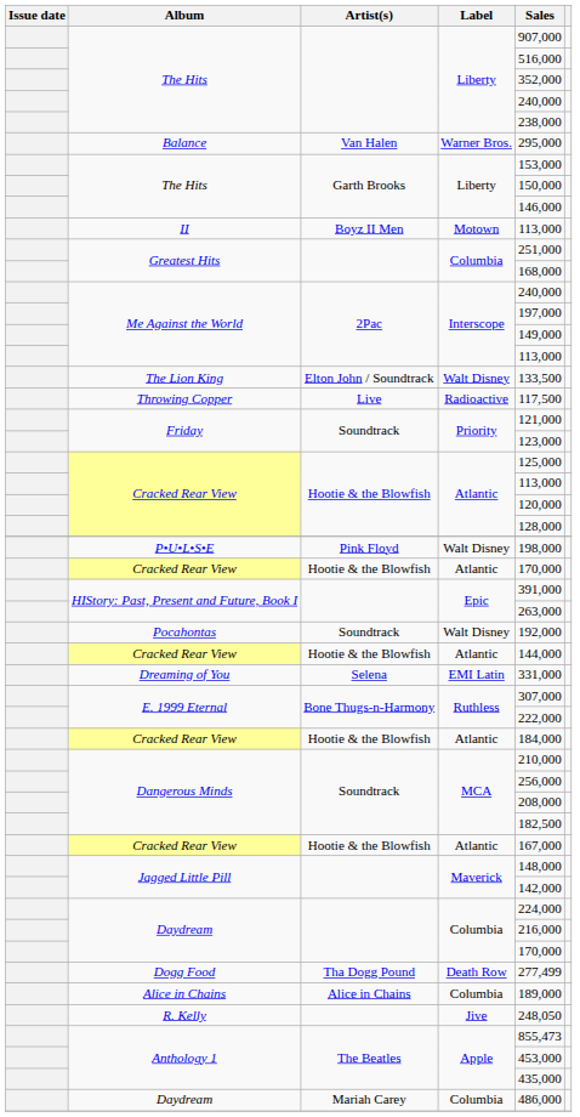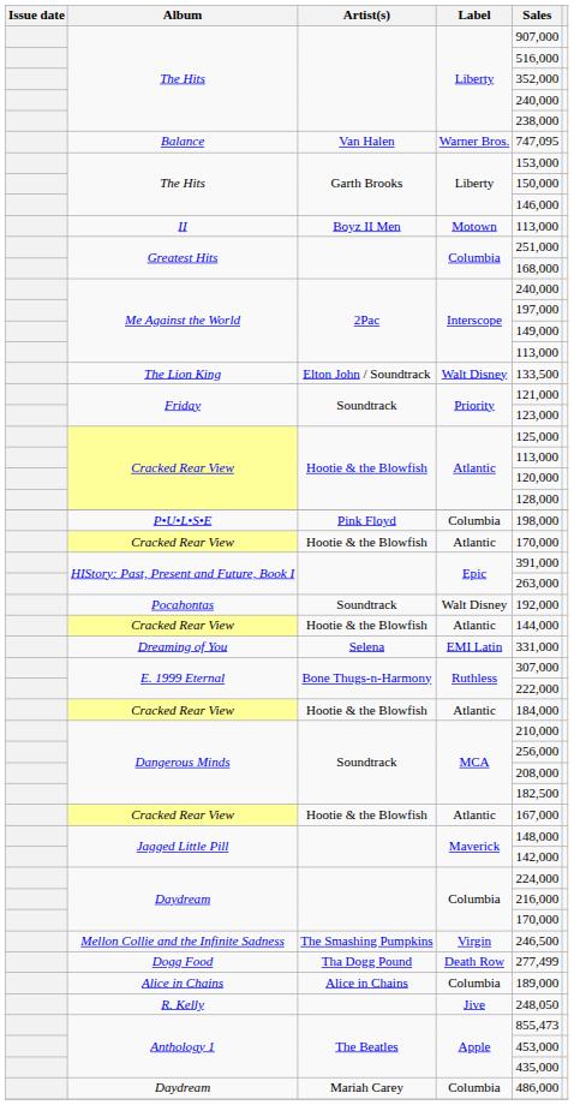 <table class="wikitable sortable plainrowheaders" style="text-align: center">
 <tr>
 <th scope=col>Issue date</th>
 <th scope=col>Album</th>
 <th scope=col>Artist(s)</th>
 <th scope=col>Label</th>
 <th scope=col>Sales</th>
 <th scope=col class="unsortable"></th>
 </tr>
 <tr>
 <th scope="row"></th>
 <td style="text-align: center;" rowspan=5><em><a href='#'>The Hits</a></em></td>
 <td style="text-align: center;" rowspan=5></td>
 <td style="text-align: center;" rowspan=5><a href='#'>Liberty</a></td>
 <td style="text-align: center;">907,000</td>
 <td></td>
 </tr>
 <tr>
 <th scope="row"></th>
 <td style="text-align: center;">516,000</td>
 <td></td>
 </tr>
 <tr>
 <th scope="row"></th>
 <td style="text-align: center;">352,000</td>
 <td></td>
 </tr>
 <tr>
 <th scope="row"></th>
 <td style="text-align: center;">240,000</td>
 <td></td>
 </tr>
 <tr>
 <th scope="row"></th>
 <td style="text-align: center;">238,000</td>
 <td></td>
 </tr>
 <tr>
 <th scope="row"></th>
 <td style="text-align: center;"><em><a href='#'>Balance</a></em></td>
 <td style="text-align: center;"><a href='#'>Van Halen</a></td>
 <td style="text-align: center;"><a href='#'>Warner Bros.</a></td>
-<td style="text-align: center;">295,000</td>
+<td style="text-align: center;">747,095</td>
 <td></td>
 </tr>
 <tr>
 <th scope="row"></th>
 <td style="text-align: center;" rowspan=3><em>The Hits</em></td>
 <td style="text-align: center;" rowspan=3 data-sort-value="Brooks, Garth">Garth Brooks</td>
 <td style="text-align: center;" rowspan=3>Liberty</td>
 <td style="text-align: center;">153,000</td>
 <td></td>
 </tr>
 <tr>
 <th scope="row"></th>
 <td style="text-align: center;">150,000</td>
 <td></td>
 </tr>
 <tr>
 <th scope="row"></th>
 <td style="text-align: center;">146,000</td>
 <td></td>
 </tr>
 <tr>
 <th scope="row"></th>
 <td style="text-align: center;"><em><a href='#'>II</a></em></td>
 <td style="text-align: center;"><a href='#'>Boyz II Men</a></td>
 <td style="text-align: center;"><a href='#'>Motown</a></td>
 <td style="text-align: center;">113,000</td>
 <td></td>
 </tr>
 <tr>
 <th scope="row"></th>
 <td style="text-align: center;" rowspan=2><em><a href='#'>Greatest Hits</a></em></td>
 <td style="text-align: center;" rowspan=2></td>
 <td style="text-align: center;" rowspan=2><a href='#'>Columbia</a></td>
 <td style="text-align: center;">251,000</td>
 <td></td>
 </tr>
 <tr>
 <th scope="row"></th>
 <td style="text-align: center;">168,000</td>
 <td></td>
 </tr>
 <tr>
 <th scope="row"></th>
 <td style="text-align: center;" rowspan=4><em><a href='#'>Me Against the World</a></em></td>
 <td style="text-align: center;" rowspan=4 data-sort-value="Tupac"><a href='#'>2Pac</a></td>
 <td style="text-align: center;" rowspan=4><a href='#'>Interscope</a></td>
 <td style="text-align: center;">240,000</td>
 <td></td>
 </tr>
 <tr>
 <th scope="row"></th>
 <td style="text-align: center;">197,000</td>
 <td></td>
 </tr>
 <tr>
 <th scope="row"></th>
 <td style="text-align: center;">149,000</td>
 <td></td>
 </tr>
 <tr>
 <th scope="row"></th>
 <td style="text-align: center;">113,000</td>
 <td></td>
 </tr>
 <tr>
 <th scope="row"></th>
 <td style="text-align: center;"><em><a href='#'>The Lion King</a></em></td>
 <td style="text-align: center;"><a href='#'>Elton John</a> / Soundtrack</td>
 <td style="text-align: center;"><a href='#'>Walt Disney</a></td>
 <td style="text-align: center;">133,500</td>
 <td></td>
 </tr>
 <tr>
 <th scope="row"></th>
-<td style="text-align: center;"><em><a href='#'>Throwing Copper</a></em></td>
-<td style="text-align: center;"><a href='#'>Live</a></td>
-<td style="text-align: center;"><a href='#'>Radioactive</a></td>
-<td style="text-align: center;">117,500</td>
-<td></td>
-</tr>
-<tr>
-<th scope="row"></th>
 <td style="text-align: center;" rowspan=2><em><a href='#'>Friday</a></em></td>
 <td style="text-align: center;" rowspan=2>Soundtrack</td>
 <td style="text-align: center;" rowspan=2><a href='#'>Priority</a></td>
 <td style="text-align: center;">121,000</td>
 <td></td>
 </tr>
 <tr>
 <th scope="row"></th>
 <td style="text-align: center;">123,000</td>
 <td></td>
 </tr>
 <tr>
 <th scope="row"></th>
 <td bgcolor=#FFFF99 style="text-align:center;" rowspan=4><em><a href='#'>Cracked Rear View</a></em> </td>
 <td style="text-align: center;" rowspan=4><a href='#'>Hootie & the Blowfish</a></td>
 <td style="text-align: center;" rowspan=4><a href='#'>Atlantic</a></td>
 <td style="text-align: center;">125,000</td>
 <td></td>
 </tr>
 <tr>
 <th scope="row"></th>
 <td style="text-align: center;">113,000</td>
 <td></td>
 </tr>
 <tr>
 <th scope="row"></th>
 <td style="text-align: center;">120,000</td>
 <td></td>
 </tr>
 <tr>
 <th scope="row"></th>
 <td style="text-align: center;">128,000</td>
 <td></td>
 </tr>
 <tr>
 </tr>
 <tr>
 <th scope="row"></th>
 <td style="text-align: center;"><em><a href='#'>P•U•L•S•E</a></em></td>
 <td style="text-align: center;"><a href='#'>Pink Floyd</a></td>
-<td style="text-align: center;">Walt Disney</td>
+<td style="text-align: center;">Columbia</td>
 <td style="text-align: center;">198,000</td>
 <td></td>
 </tr>
 <tr>
 <th scope="row"></th>
 <td bgcolor=#FFFF99 style="text-align:center;"><em>Cracked Rear View</em> </td>
 <td style="text-align: center;">Hootie & the Blowfish</td>
 <td style="text-align: center;">Atlantic</td>
 <td style="text-align: center;">170,000</td>
 <td></td>
 </tr>
 <tr>
 <th scope="row"></th>
 <td style="text-align: center;" rowspan=2><em><a href='#'>HIStory: Past, Present and Future, Book I</a></em></td>
 <td style="text-align: center;" rowspan=2></td>
 <td style="text-align: center;" rowspan=2><a href='#'>Epic</a></td>
 <td style="text-align: center;">391,000</td>
 <td></td>
 </tr>
 <tr>
 <th scope="row"></th>
 <td style="text-align: center;">263,000</td>
 <td></td>
 </tr>
 <tr>
 <th scope="row"></th>
 <td style="text-align: center;"><em><a href='#'>Pocahontas</a></em></td>
 <td style="text-align: center;">Soundtrack</td>
 <td style="text-align: center;">Walt Disney</td>
 <td style="text-align: center;">192,000</td>
 <td></td>
 </tr>
 <tr>
 <th scope="row"></th>
 <td bgcolor=#FFFF99 style="text-align:center;"><em>Cracked Rear View</em> </td>
 <td style="text-align: center;">Hootie & the Blowfish</td>
 <td style="text-align: center;">Atlantic</td>
 <td style="text-align: center;">144,000</td>
 <td></td>
 </tr>
 <tr>
 <th scope="row"></th>
 <td style="text-align: center;"><em><a href='#'>Dreaming of You</a></em></td>
 <td style="text-align: center;"><a href='#'>Selena</a></td>
 <td style="text-align: center;"><a href='#'>EMI Latin</a></td>
 <td style="text-align: center;">331,000</td>
 <td></td>
 </tr>
 <tr>
 <th scope="row"></th>
 <td style="text-align: center;" rowspan=2><em><a href='#'>E. 1999 Eternal</a></em></td>
 <td style="text-align: center;" rowspan=2><a href='#'>Bone Thugs-n-Harmony</a></td>
 <td style="text-align: center;" rowspan=2><a href='#'>Ruthless</a></td>
 <td style="text-align: center;">307,000</td>
 <td></td>
 </tr>
 <tr>
 <th scope="row"></th>
 <td style="text-align: center;">222,000</td>
 <td></td>
 </tr>
 <tr>
 <th scope="row"></th>
 <td bgcolor=#FFFF99 style="text-align:center;"><em>Cracked Rear View</em> </td>
 <td style="text-align: center;">Hootie & the Blowfish</td>
 <td style="text-align: center;">Atlantic</td>
 <td style="text-align: center;">184,000</td>
 <td></td>
 </tr>
 <tr>
 <th scope="row"></th>
 <td style="text-align: center;" rowspan=4><em><a href='#'>Dangerous Minds</a></em></td>
 <td style="text-align: center;" rowspan=4>Soundtrack</td>
 <td style="text-align: center;" rowspan=4><a href='#'>MCA</a></td>
 <td style="text-align: center;">210,000</td>
 <td></td>
 </tr>
 <tr>
 <th scope="row"></th>
 <td style="text-align: center;">256,000</td>
 <td></td>
 </tr>
 <tr>
 <th scope="row"></th>
 <td style="text-align: center;">208,000</td>
 <td></td>
 </tr>
 <tr>
 <th scope="row"></th>
 <td style="text-align: center;">182,500</td>
 <td></td>
 </tr>
 <tr>
 <th scope="row"></th>
 <td bgcolor=#FFFF99 style="text-align:center;"><em>Cracked Rear View</em></td>
 <td style="text-align: center;">Hootie & the Blowfish</td>
 <td style="text-align: center;">Atlantic</td>
 <td style="text-align: center;">167,000</td>
 <td></td>
 </tr>
 <tr>
 <th scope="row"></th>
 <td style="text-align: center;" rowspan=2><em><a href='#'>Jagged Little Pill</a></em></td>
 <td style="text-align: center;" rowspan=2></td>
 <td style="text-align: center;" rowspan=2><a href='#'>Maverick</a></td>
 <td style="text-align: center;">148,000</td>
 <td></td>
 </tr>
 <tr>
 <th scope="row"></th>
 <td style="text-align: center;">142,000</td>
 <td></td>
 </tr>
 <tr>
 <th scope="row"></th>
 <td style="text-align: center;" rowspan=3><em><a href='#'>Daydream</a></em></td>
 <td style="text-align: center;" rowspan=3></td>
 <td style="text-align: center;" rowspan=3>Columbia</td>
 <td style="text-align: center;">224,000</td>
 <td></td>
 </tr>
 <tr>
 <th scope="row"></th>
 <td style="text-align: center;">216,000</td>
 <td></td>
 </tr>
 <tr>
 <th scope="row"></th>
 <td style="text-align: center;">170,000</td>
 <td></td>
 </tr>
 <tr>
 <th scope="row"></th>
+<td style="text-align: center;"><em><a href='#'>Mellon Collie and the Infinite Sadness</a></em></td>
+<td style="text-align: center;" data-sort-value="Smashing Pumpkins, The"><a href='#'>The Smashing Pumpkins</a></td>
+<td style="text-align: center;"><a href='#'>Virgin</a></td>
+<td style="text-align: center;">246,500</td>
+<td></td>
+</tr>
+<tr>
+<th scope="row"></th>
 <td style="text-align: center;"><em><a href='#'>Dogg Food</a></em></td>
 <td style="text-align: center;" data-sort-value="Dogg Pound, Tha"><a href='#'>Tha Dogg Pound</a></td>
 <td style="text-align: center;"><a href='#'>Death Row</a></td>
 <td style="text-align: center;">277,499</td>
 <td></td>
 </tr>
 <tr>
 <th scope="row"></th>
 <td style="text-align: center;"><em><a href='#'>Alice in Chains</a></em></td>
 <td style="text-align: center;"><a href='#'>Alice in Chains</a></td>
 <td style="text-align: center;">Columbia</td>
 <td style="text-align: center;">189,000</td>
 <td></td>
 </tr>
 <tr>
 <th scope="row"></th>
 <td style="text-align: center;"><em><a href='#'>R. Kelly</a></em></td>
 <td style="text-align: center;"></td>
 <td style="text-align: center;"><a href='#'>Jive</a></td>
 <td style="text-align: center;">248,050</td>
 <td></td>
 </tr>
 <tr>
 <th scope="row"></th>
 <td style="text-align: center;" rowspan=3><em><a href='#'>Anthology 1</a></em></td>
 <td style="text-align: center;" rowspan=3 data-sort-value="Beatles, The"><a href='#'>The Beatles</a></td>
 <td style="text-align: center;" rowspan=3><a href='#'>Apple</a></td>
 <td style="text-align: center;">855,473</td>
 <td></td>
 </tr>
 <tr>
 <th scope="row"></th>
 <td style="text-align: center;">453,000</td>
 <td></td>
 </tr>
 <tr>
 <th scope="row"></th>
 <td style="text-align: center;">435,000</td>
 <td></td>
 </tr>
 <tr>
 <th scope="row"></th>
 <td style="text-align: center;"><em>Daydream</em></td>
 <td style="text-align: center;" data-sort-value="Carey, Mariah">Mariah Carey</td>
 <td style="text-align: center;">Columbia</td>
 <td style="text-align: center;">486,000</td>
 <td></td>
 </tr>
 <tr>
 </tr>
 </table>
